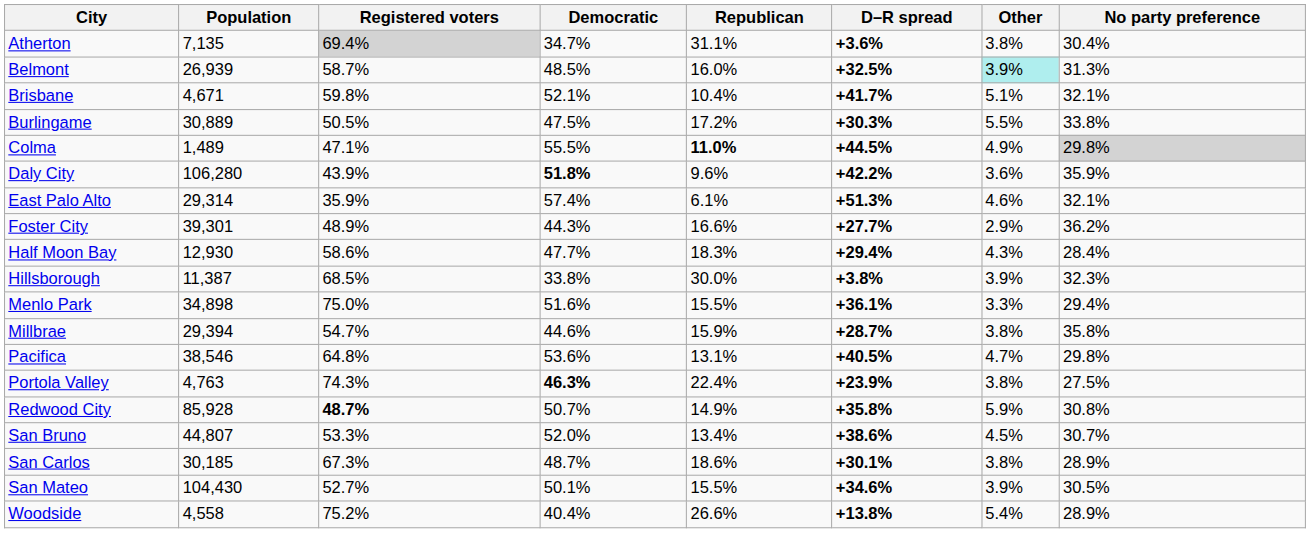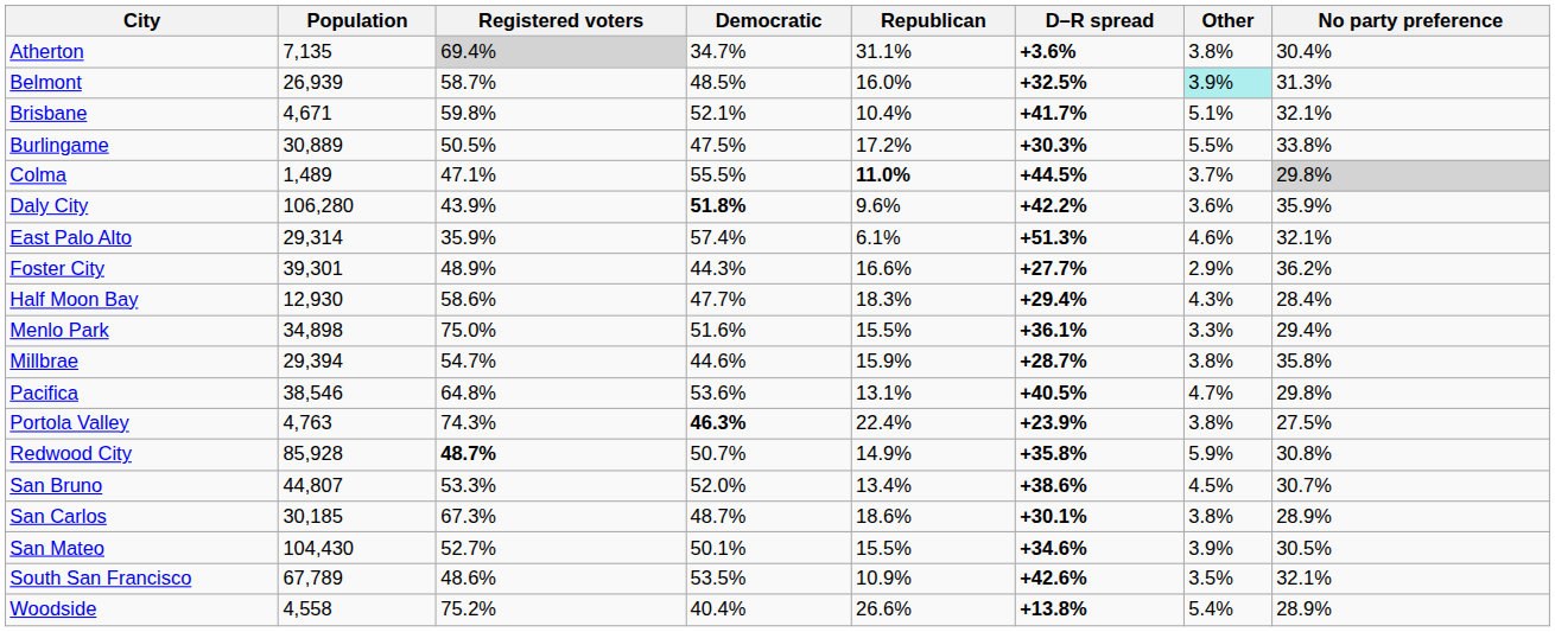 <table class="wikitable collapsible collapsed sortable" style="width: 100%;">
 <tr>
 <th>City</th>
 <th data-sort-type="number">Population</th>
 <th data-sort-type="number">Registered voters<br></th>
 <th data-sort-type="number">Democratic</th>
 <th data-sort-type="number">Republican</th>
 <th data-sort-type="number">D–R spread</th>
 <th data-sort-type="number">Other</th>
 <th data-sort-type="number">No party preference</th>
 </tr>
 <tr>
 <td><a href='#'>Atherton</a></td>
 <td>7,135</td>
 <td style="background: lightgrey;">69.4%</td>
 <td>34.7%</td>
 <td>31.1%</td>
 <td><span><strong>+3.6%</strong></span></td>
 <td>3.8%</td>
 <td>30.4%</td>
 </tr>
 <tr>
 <td><a href='#'>Belmont</a></td>
 <td>26,939</td>
 <td>58.7%</td>
 <td>48.5%</td>
 <td>16.0%</td>
 <td><span><strong>+32.5%</strong></span></td>
 <td style="background: paleturquoise;">3.9%</td>
 <td>31.3%</td>
 </tr>
 <tr>
 <td><a href='#'>Brisbane</a></td>
 <td>4,671</td>
 <td>59.8%</td>
 <td>52.1%</td>
 <td>10.4%</td>
 <td><span><strong>+41.7%</strong></span></td>
 <td>5.1%</td>
 <td>32.1%</td>
 </tr>
 <tr>
 <td><a href='#'>Burlingame</a></td>
 <td>30,889</td>
 <td>50.5%</td>
 <td>47.5%</td>
 <td>17.2%</td>
 <td><span><strong>+30.3%</strong></span></td>
 <td>5.5%</td>
 <td>33.8%</td>
 </tr>
 <tr>
 <td><a href='#'>Colma</a></td>
 <td>1,489</td>
 <td>47.1%</td>
 <td>55.5%</td>
 <td><strong>11.0%</strong></td>
 <td><span><strong>+44.5%</strong></span></td>
-<td>4.9%</td>
+<td>3.7%</td>
 <td style="background: lightgrey;">29.8%</td>
 </tr>
 <tr>
 <td><a href='#'>Daly City</a></td>
 <td>106,280</td>
 <td>43.9%</td>
 <td><strong>51.8%</strong></td>
 <td>9.6%</td>
 <td><span><strong>+42.2%</strong></span></td>
 <td>3.6%</td>
 <td>35.9%</td>
 </tr>
 <tr>
 <td><a href='#'>East Palo Alto</a></td>
 <td>29,314</td>
 <td>35.9%</td>
 <td>57.4%</td>
 <td>6.1%</td>
 <td><span><strong>+51.3%</strong></span></td>
 <td>4.6%</td>
 <td>32.1%</td>
 </tr>
 <tr>
 <td><a href='#'>Foster City</a></td>
 <td>39,301</td>
 <td>48.9%</td>
 <td>44.3%</td>
 <td>16.6%</td>
 <td><span><strong>+27.7%</strong></span></td>
 <td>2.9%</td>
 <td>36.2%</td>
 </tr>
 <tr>
 <td><a href='#'>Half Moon Bay</a></td>
 <td>12,930</td>
 <td>58.6%</td>
 <td>47.7%</td>
 <td>18.3%</td>
 <td><span><strong>+29.4%</strong></span></td>
 <td>4.3%</td>
 <td>28.4%</td>
-</tr>
-<tr>
-<td><a href='#'>Hillsborough</a></td>
-<td>11,387</td>
-<td>68.5%</td>
-<td>33.8%</td>
-<td>30.0%</td>
-<td><span><strong>+3.8%</strong></span></td>
-<td>3.9%</td>
-<td>32.3%</td>
 </tr>
 <tr>
 <td><a href='#'>Menlo Park</a></td>
 <td>34,898</td>
 <td>75.0%</td>
 <td>51.6%</td>
 <td>15.5%</td>
 <td><span><strong>+36.1%</strong></span></td>
 <td>3.3%</td>
 <td>29.4%</td>
 </tr>
 <tr>
 <td><a href='#'>Millbrae</a></td>
 <td>29,394</td>
 <td>54.7%</td>
 <td>44.6%</td>
 <td>15.9%</td>
 <td><span><strong>+28.7%</strong></span></td>
 <td>3.8%</td>
 <td>35.8%</td>
 </tr>
 <tr>
 <td><a href='#'>Pacifica</a></td>
 <td>38,546</td>
 <td>64.8%</td>
 <td>53.6%</td>
 <td>13.1%</td>
 <td><span><strong>+40.5%</strong></span></td>
 <td>4.7%</td>
 <td>29.8%</td>
 </tr>
 <tr>
 <td><a href='#'>Portola Valley</a></td>
 <td>4,763</td>
 <td>74.3%</td>
 <td><strong>46.3%</strong></td>
 <td>22.4%</td>
 <td><span><strong>+23.9%</strong></span></td>
 <td>3.8%</td>
 <td>27.5%</td>
 </tr>
 <tr>
 <td><a href='#'>Redwood City</a></td>
 <td>85,928</td>
 <td><strong>48.7%</strong></td>
 <td>50.7%</td>
 <td>14.9%</td>
 <td><span><strong>+35.8%</strong></span></td>
 <td>5.9%</td>
 <td>30.8%</td>
 </tr>
 <tr>
 <td><a href='#'>San Bruno</a></td>
 <td>44,807</td>
 <td>53.3%</td>
 <td>52.0%</td>
 <td>13.4%</td>
 <td><span><strong>+38.6%</strong></span></td>
 <td>4.5%</td>
 <td>30.7%</td>
 </tr>
 <tr>
 <td><a href='#'>San Carlos</a></td>
 <td>30,185</td>
 <td>67.3%</td>
 <td>48.7%</td>
 <td>18.6%</td>
 <td><span><strong>+30.1%</strong></span></td>
 <td>3.8%</td>
 <td>28.9%</td>
 </tr>
 <tr>
 <td><a href='#'>San Mateo</a></td>
 <td>104,430</td>
 <td>52.7%</td>
 <td>50.1%</td>
 <td>15.5%</td>
 <td><span><strong>+34.6%</strong></span></td>
 <td>3.9%</td>
 <td>30.5%</td>
 </tr>
 <tr>
+<td><a href='#'>South San Francisco</a></td>
+<td>67,789</td>
+<td>48.6%</td>
+<td>53.5%</td>
+<td>10.9%</td>
+<td><span><strong>+42.6%</strong></span></td>
+<td>3.5%</td>
+<td>32.1%</td>
+</tr>
+<tr>
 <td><a href='#'>Woodside</a></td>
 <td>4,558</td>
 <td>75.2%</td>
 <td>40.4%</td>
 <td>26.6%</td>
 <td><span><strong>+13.8%</strong></span></td>
 <td>5.4%</td>
 <td>28.9%</td>
 </tr>
 </table>
